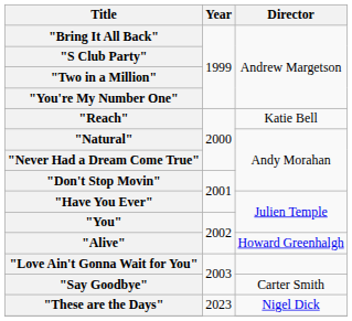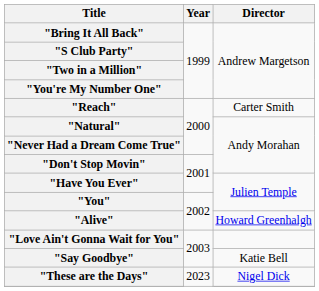 <table class="wikitable plainrowheaders" style="text-align:center;">
 <tr>
 <th scope="col">Title</th>
 <th scope="col">Year</th>
 <th scope="col">Director</th>
 </tr>
 <tr>
 <th scope="row">"Bring It All Back"</th>
 <td rowspan="4">1999</td>
 <td rowspan="4">Andrew Margetson</td>
 </tr>
 <tr>
 <th scope="row">"S Club Party"</th>
 </tr>
 <tr>
 <th scope="row">"Two in a Million"</th>
 </tr>
 <tr>
 <th scope="row">"You're My Number One"</th>
 </tr>
 <tr>
 <th scope="row">"Reach"</th>
 <td rowspan="3">2000</td>
-<td>Katie Bell</td>
+<td>Carter Smith</td>
 </tr>
 <tr>
 <th scope="row">"Natural"</th>
 <td rowspan="3">Andy Morahan</td>
 </tr>
 <tr>
 <th scope="row">"Never Had a Dream Come True"</th>
 </tr>
 <tr>
 <th scope="row">"Don't Stop Movin"</th>
 <td rowspan="2">2001</td>
 </tr>
 <tr>
 <th scope="row">"Have You Ever"</th>
 <td rowspan="2"><a href='#'>Julien Temple</a></td>
 </tr>
 <tr>
 <th scope="row">"You"</th>
 <td rowspan="2">2002</td>
 </tr>
 <tr>
 <th scope="row">"Alive"</th>
 <td><a href='#'>Howard Greenhalgh</a></td>
 </tr>
 <tr>
 <th scope="row">"Love Ain't Gonna Wait for You"</th>
 <td rowspan="2">2003</td>
 <td></td>
 </tr>
 <tr>
 <th scope="row">"Say Goodbye"</th>
-<td>Carter Smith</td>
+<td>Katie Bell</td>
 </tr>
 <tr>
 <th scope="row">"These are the Days"</th>
 <td rowspan="2">2023</td>
 <td><a href='#'>Nigel Dick</a></td>
 </tr>
 <tr>
 </tr>
 </table>
